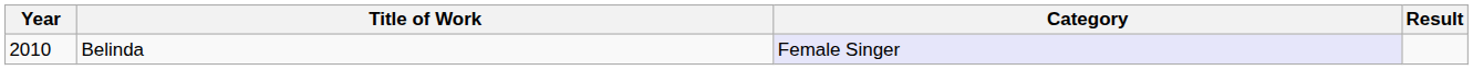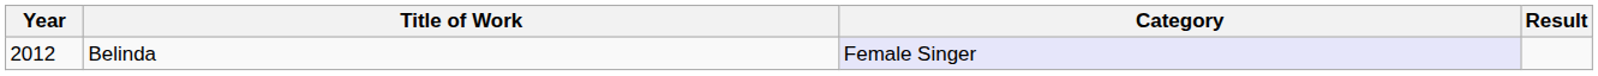 <table class="wikitable" style="table-layout: fixed;">
 <tr>
 <th style="width:5%;">Year</th>
 <th style="width:50%;">Title of Work</th>
 <th style="width:50%;">Category</th>
 <th style="width:10%;">Result</th>
 </tr>
 <tr>
-<td>2010</td>
+<td>2012</td>
 <td>Belinda</td>
 <td style="background: lavender;">Female Singer</td>
 <td></td>
 </tr>
 </table>
